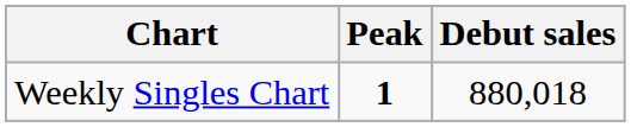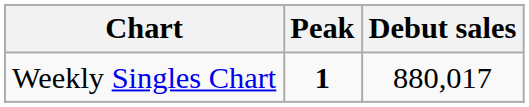 <table class="wikitable">
 <tr>
 <th style="text-align:center;">Chart</th>
 <th style="text-align:center;">Peak</th>
 <th style="text-align:center;">Debut sales</th>
 </tr>
 <tr>
 <td align="left">Weekly <a href='#'>Singles Chart</a></td>
 <td style="text-align:center;"><strong>1</strong></td>
-<td style="text-align:center;">880,018</td>
+<td style="text-align:center;">880,017</td>
 </tr>
 </table>
